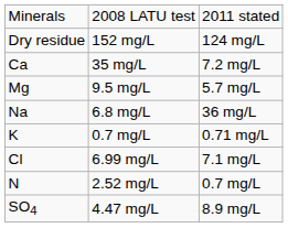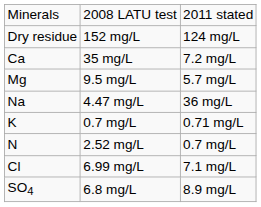 <table class="wikitable">
 <tr>
 <td>Minerals</td>
 <td>2008 LATU test</td>
 <td>2011 stated</td>
 </tr>
 <tr>
 <td>Dry residue</td>
 <td>152 mg/L</td>
 <td>124 mg/L</td>
 </tr>
 <tr>
 <td>Ca</td>
 <td>35 mg/L</td>
 <td>7.2 mg/L</td>
 </tr>
 <tr>
 <td>Mg</td>
 <td>9.5 mg/L</td>
 <td>5.7 mg/L</td>
 </tr>
 <tr>
 <td>Na</td>
-<td>6.8 mg/L</td>
+<td>4.47 mg/L</td>
 <td>36 mg/L</td>
 </tr>
 <tr>
 <td>K</td>
 <td>0.7 mg/L</td>
 <td>0.71 mg/L</td>
 </tr>
 <tr>
+<td>N</td>
+<td>2.52 mg/L</td>
+<td>0.7 mg/L</td>
+</tr>
+<tr>
 <td>Cl</td>
 <td>6.99 mg/L</td>
 <td>7.1 mg/L</td>
 </tr>
 <tr>
-<td>N</td>
-<td>2.52 mg/L</td>
-<td>0.7 mg/L</td>
-</tr>
-<tr>
 <td>SO<sub>4</sub></td>
-<td>4.47 mg/L</td>
+<td>6.8 mg/L</td>
 <td>8.9 mg/L</td>
 </tr>
 </table>
